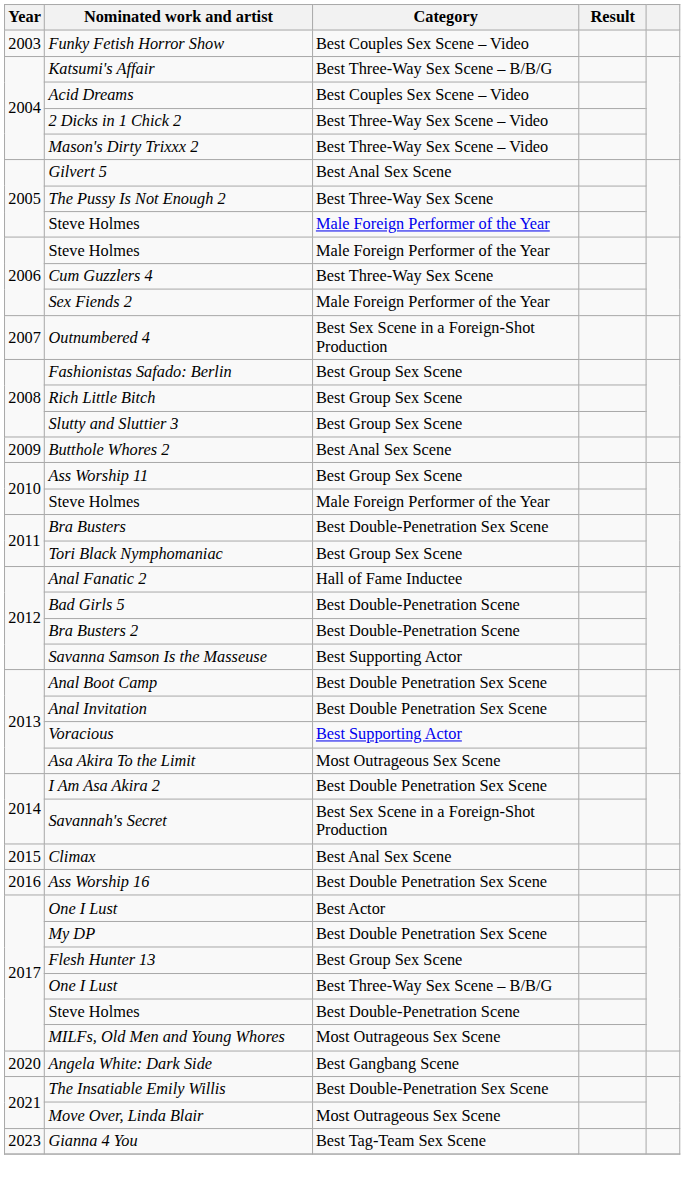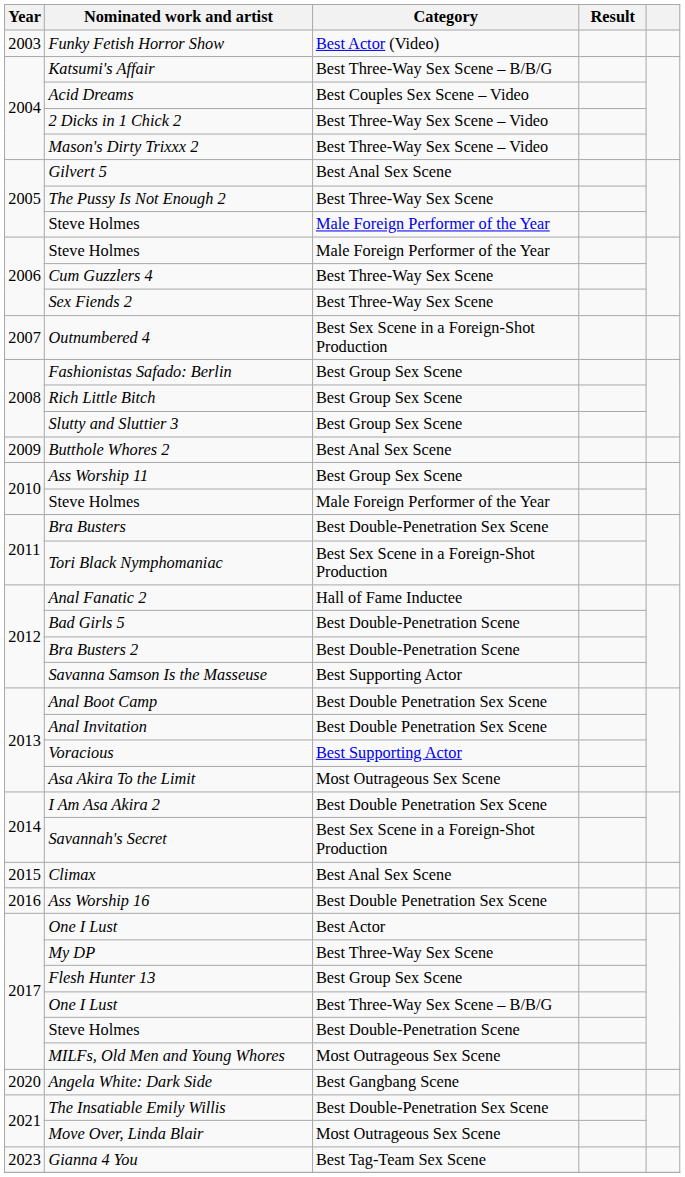 <table class="wikitable" style="width:75%;">
 <tr>
 <th width=5%>Year</th>
 <th style="width:40%;">Nominated work and artist</th>
 <th style="width:40%;">Category</th>
 <th style="width:10%;">Result</th>
 <th width=5%></th>
 </tr>
 <tr>
 <td>2003</td>
 <td><em>Funky Fetish Horror Show</em></td>
-<td>Best Couples Sex Scene – Video</td>
+<td><a href='#'>Best Actor</a> (Video)</td>
 <td></td>
 <td style="text-align:center;"></td>
 </tr>
 <tr>
 <td rowspan="4">2004</td>
 <td><em>Katsumi's Affair</em></td>
 <td>Best Three-Way Sex Scene – B/B/G</td>
 <td></td>
 <td rowspan="4" style="text-align:center;"></td>
 </tr>
 <tr>
 <td><em>Acid Dreams</em></td>
 <td>Best Couples Sex Scene – Video</td>
 <td></td>
 </tr>
 <tr>
 <td><em>2 Dicks in 1 Chick 2</em></td>
 <td>Best Three-Way Sex Scene – Video</td>
 <td></td>
 </tr>
 <tr>
 <td><em>Mason's Dirty Trixxx 2</em></td>
 <td>Best Three-Way Sex Scene – Video</td>
 <td></td>
 </tr>
 <tr>
 <td rowspan="3">2005</td>
 <td><em>Gilvert 5</em></td>
 <td>Best Anal Sex Scene</td>
 <td></td>
 <td rowspan="3" style="text-align:center;"></td>
 </tr>
 <tr>
 <td><em>The Pussy Is Not Enough 2</em></td>
 <td>Best Three-Way Sex Scene</td>
 <td></td>
 </tr>
 <tr>
 <td>Steve Holmes</td>
 <td><a href='#'>Male Foreign Performer of the Year</a></td>
 <td></td>
 </tr>
 <tr>
 <td rowspan="3">2006</td>
 <td>Steve Holmes</td>
 <td>Male Foreign Performer of the Year</td>
 <td></td>
 <td rowspan="3" style="text-align:center;"></td>
 </tr>
 <tr>
 <td><em>Cum Guzzlers 4</em></td>
 <td>Best Three-Way Sex Scene</td>
 <td></td>
 </tr>
 <tr>
 <td><em>Sex Fiends 2</em></td>
-<td>Male Foreign Performer of the Year</td>
+<td>Best Three-Way Sex Scene</td>
 <td></td>
 </tr>
 <tr>
 <td>2007</td>
 <td><em>Outnumbered 4</em></td>
 <td>Best Sex Scene in a Foreign-Shot Production</td>
 <td></td>
 <td style="text-align:center;"></td>
 </tr>
 <tr>
 <td rowspan="3">2008</td>
 <td><em>Fashionistas Safado: Berlin</em></td>
 <td>Best Group Sex Scene</td>
 <td></td>
 <td rowspan="3"></td>
 </tr>
 <tr>
 <td><em>Rich Little Bitch</em></td>
 <td>Best Group Sex Scene</td>
 <td></td>
 </tr>
 <tr>
 <td><em>Slutty and Sluttier 3</em></td>
 <td>Best Group Sex Scene</td>
 <td></td>
 </tr>
 <tr>
 <td>2009</td>
 <td><em>Butthole Whores 2</em></td>
 <td>Best Anal Sex Scene</td>
 <td></td>
 </tr>
 <tr>
 <td rowspan="2">2010</td>
 <td><em>Ass Worship 11</em></td>
 <td>Best Group Sex Scene</td>
 <td></td>
 <td rowspan="2" style="text-align:center;"></td>
 </tr>
 <tr>
 <td>Steve Holmes</td>
 <td>Male Foreign Performer of the Year</td>
 <td></td>
 </tr>
 <tr>
 <td rowspan="2">2011</td>
 <td><em>Bra Busters</em></td>
 <td>Best Double-Penetration Sex Scene</td>
 <td></td>
 <td rowspan="2" style="text-align:center;"></td>
 </tr>
 <tr>
 <td><em>Tori Black Nymphomaniac</em></td>
-<td>Best Group Sex Scene</td>
+<td>Best Sex Scene in a Foreign-Shot Production</td>
 <td></td>
 </tr>
 <tr>
 <td rowspan="4">2012</td>
 <td><em>Anal Fanatic 2</em></td>
 <td>Hall of Fame Inductee</td>
 <td></td>
 <td rowspan="4" style="text-align:center;"></td>
 </tr>
 <tr>
 <td><em>Bad Girls 5</em></td>
 <td>Best Double-Penetration Scene</td>
 <td></td>
 </tr>
 <tr>
 <td><em>Bra Busters 2</em></td>
 <td>Best Double-Penetration Scene</td>
 <td></td>
 </tr>
 <tr>
 <td><em>Savanna Samson Is the Masseuse</em></td>
 <td>Best Supporting Actor</td>
 <td></td>
 </tr>
 <tr>
 <td rowspan="4">2013</td>
 <td><em>Anal Boot Camp</em></td>
 <td>Best Double Penetration Sex Scene</td>
 <td></td>
 <td rowspan="4" style="text-align:center;"></td>
 </tr>
 <tr>
 <td><em>Anal Invitation</em></td>
 <td>Best Double Penetration Sex Scene</td>
 <td></td>
 </tr>
 <tr>
 <td><em>Voracious</em></td>
 <td><a href='#'>Best Supporting Actor</a></td>
 <td></td>
 </tr>
 <tr>
 <td><em>Asa Akira To the Limit</em></td>
 <td>Most Outrageous Sex Scene</td>
 <td></td>
 </tr>
 <tr>
 <td rowspan="2">2014</td>
 <td><em>I Am Asa Akira 2</em></td>
 <td>Best Double Penetration Sex Scene</td>
 <td></td>
 <td rowspan="2" style="text-align:center;"></td>
 </tr>
 <tr>
 <td><em>Savannah's Secret</em></td>
 <td>Best Sex Scene in a Foreign-Shot Production</td>
 <td></td>
 </tr>
 <tr>
 <td>2015</td>
 <td><em>Climax</em></td>
 <td>Best Anal Sex Scene</td>
 <td></td>
 <td style="text-align:center;"></td>
 </tr>
 <tr>
 <td>2016</td>
 <td><em>Ass Worship 16</em></td>
 <td>Best Double Penetration Sex Scene</td>
 <td></td>
 <td style="text-align:center;"></td>
 </tr>
 <tr>
 <td rowspan="6">2017</td>
 <td><em>One I Lust</em></td>
 <td>Best Actor</td>
 <td></td>
 <td rowspan="6" style="text-align:center;"></td>
 </tr>
 <tr>
 <td><em>My DP</em></td>
-<td>Best Double Penetration Sex Scene</td>
+<td>Best Three-Way Sex Scene</td>
 <td></td>
 </tr>
 <tr>
 <td><em>Flesh Hunter 13</em></td>
 <td>Best Group Sex Scene</td>
 <td></td>
 </tr>
 <tr>
 <td><em>One I Lust</em></td>
 <td>Best Three-Way Sex Scene – B/B/G</td>
 <td></td>
 </tr>
 <tr>
 <td>Steve Holmes</td>
 <td>Best Double-Penetration Scene</td>
 <td></td>
 </tr>
 <tr>
 <td><em>MILFs, Old Men and Young Whores</em></td>
 <td>Most Outrageous Sex Scene</td>
 <td></td>
 </tr>
 <tr>
 <td>2020</td>
 <td><em>Angela White: Dark Side</em></td>
 <td>Best Gangbang Scene</td>
 <td></td>
 <td style="text-align:center;"></td>
 </tr>
 <tr>
 <td rowspan="2">2021</td>
 <td><em>The Insatiable Emily Willis</em></td>
 <td>Best Double-Penetration Sex Scene</td>
 <td></td>
 <td rowspan="2" style="text-align:center;"></td>
 </tr>
 <tr>
 <td><em>Move Over, Linda Blair</em></td>
 <td>Most Outrageous Sex Scene</td>
 <td></td>
 </tr>
 <tr>
 <td>2023</td>
 <td><em>Gianna 4 You</em></td>
 <td>Best Tag-Team Sex Scene</td>
 <td></td>
 <td style="text-align:center;"></td>
 </tr>
 <tr>
 </tr>
 </table>
